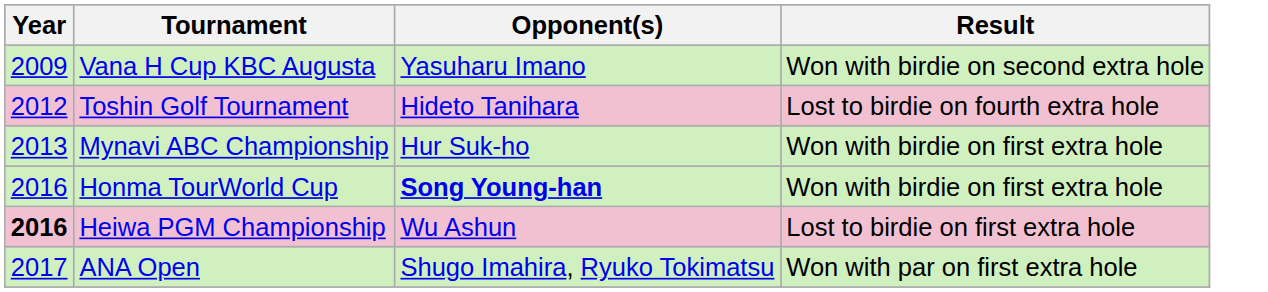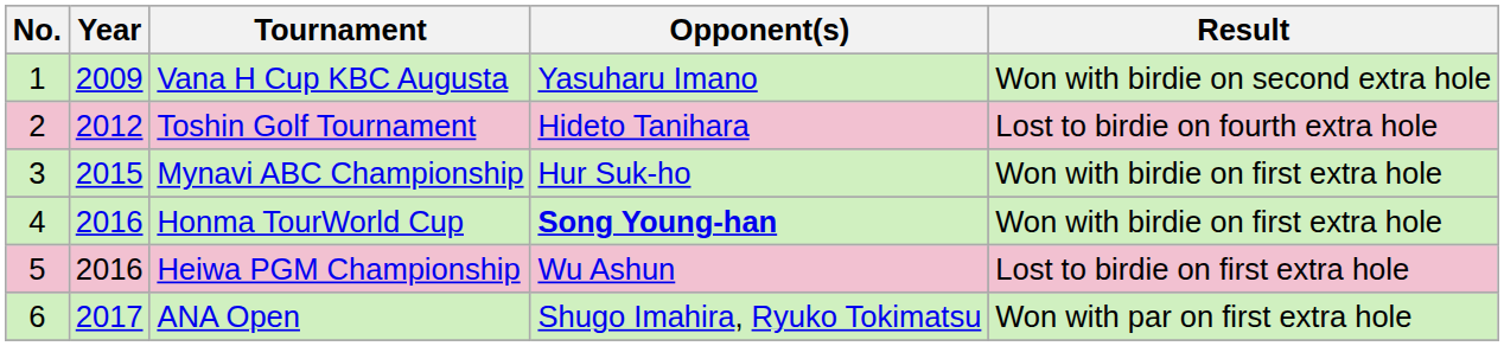 <table class="wikitable" style="font-size:95%;">
 <tr>
+<th>No.</th>
 <th>Year</th>
 <th>Tournament</th>
 <th>Opponent(s)</th>
 <th>Result</th>
 </tr>
 <tr style="background:#D0F0C0;">
+<td align=center>1</td>
 <td><a href='#'>2009</a></td>
 <td><a href='#'>Vana H Cup KBC Augusta</a></td>
 <td> <a href='#'>Yasuharu Imano</a></td>
 <td>Won with birdie on second extra hole</td>
 </tr>
 <tr style="background:#F2C1D1;">
+<td align=center>2</td>
 <td><a href='#'>2012</a></td>
 <td><a href='#'>Toshin Golf Tournament</a></td>
 <td> <a href='#'>Hideto Tanihara</a></td>
 <td>Lost to birdie on fourth extra hole</td>
 </tr>
 <tr style="background:#D0F0C0;">
-<td><a href='#'>2013</a></td>
+<td align=center>3</td>
+<td><a href='#'>2015</a></td>
 <td><a href='#'>Mynavi ABC Championship</a></td>
 <td> <a href='#'>Hur Suk-ho</a></td>
 <td>Won with birdie on first extra hole</td>
 </tr>
 <tr style="background:#D0F0C0;">
+<td align=center>4</td>
 <td><a href='#'>2016</a></td>
 <td><a href='#'>Honma TourWorld Cup</a></td>
 <td><strong> <a href='#'>Song Young-han</a></strong></td>
 <td>Won with birdie on first extra hole</td>
 </tr>
 <tr style="background:#F2C1D1;">
-<td><strong>2016</strong></td>
+<td align=center>5</td>
+<td>2016</td>
 <td><a href='#'>Heiwa PGM Championship</a></td>
 <td> <a href='#'>Wu Ashun</a></td>
 <td>Lost to birdie on first extra hole</td>
 </tr>
 <tr style="background:#D0F0C0;">
+<td align=center>6</td>
 <td><a href='#'>2017</a></td>
 <td><a href='#'>ANA Open</a></td>
 <td> <a href='#'>Shugo Imahira</a>,  <a href='#'>Ryuko Tokimatsu</a></td>
 <td>Won with par on first extra hole</td>
 </tr>
 </table>
